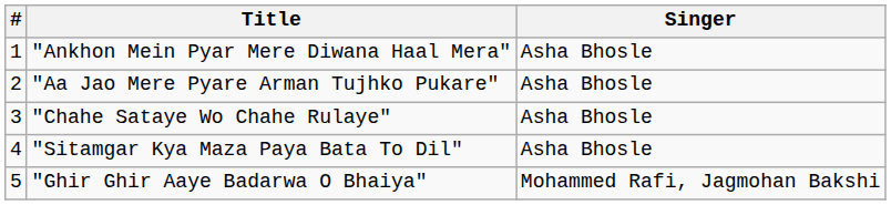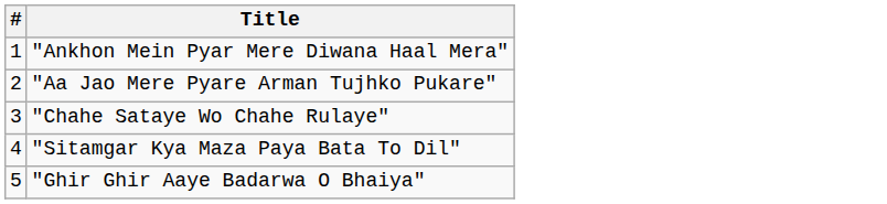 <table class="wikitable" style="font-size:95%;">
 <tr>
 <th>#</th>
 <th>Title</th>
-<th>Singer</th>
 </tr>
 <tr>
 <td>1</td>
 <td>"Ankhon Mein Pyar Mere Diwana Haal Mera"</td>
-<td>Asha Bhosle</td>
 </tr>
 <tr>
 <td>2</td>
 <td>"Aa Jao Mere Pyare Arman Tujhko Pukare"</td>
-<td>Asha Bhosle</td>
 </tr>
 <tr>
 <td>3</td>
 <td>"Chahe Sataye Wo Chahe Rulaye"</td>
-<td>Asha Bhosle</td>
 </tr>
 <tr>
 <td>4</td>
 <td>"Sitamgar Kya Maza Paya Bata To Dil"</td>
-<td>Asha Bhosle</td>
 </tr>
 <tr>
 <td>5</td>
 <td>"Ghir Ghir Aaye Badarwa O Bhaiya"</td>
-<td>Mohammed Rafi, Jagmohan Bakshi</td>
 </tr>
 </table>
